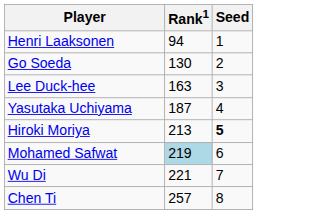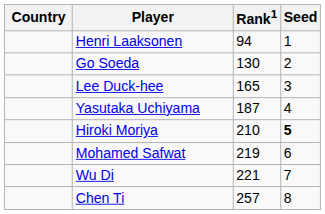 <table class="sortable wikitable">
 <tr>
+<th width="70">Country</th>
 <th width="175">Player</th>
 <th>Rank<sup>1</sup></th>
 <th>Seed</th>
 </tr>
 <tr>
+<td></td>
 <td><a href='#'>Henri Laaksonen</a></td>
 <td>94</td>
 <td>1</td>
 </tr>
 <tr>
+<td></td>
 <td><a href='#'>Go Soeda</a></td>
 <td>130</td>
 <td>2</td>
 </tr>
 <tr>
+<td></td>
 <td><a href='#'>Lee Duck-hee</a></td>
-<td>163</td>
+<td>165</td>
 <td>3</td>
 </tr>
 <tr>
+<td></td>
 <td><a href='#'>Yasutaka Uchiyama</a></td>
 <td>187</td>
 <td>4</td>
 </tr>
 <tr>
+<td></td>
 <td><a href='#'>Hiroki Moriya</a></td>
-<td>213</td>
+<td>210</td>
 <td><strong>5</strong></td>
 </tr>
 <tr>
+<td></td>
 <td><a href='#'>Mohamed Safwat</a></td>
-<td style="background: lightblue;">219</td>
+<td>219</td>
 <td>6</td>
 </tr>
 <tr>
+<td></td>
 <td><a href='#'>Wu Di</a></td>
 <td>221</td>
 <td>7</td>
 </tr>
 <tr>
+<td></td>
 <td><a href='#'>Chen Ti</a></td>
 <td>257</td>
 <td>8</td>
 </tr>
 </table>
